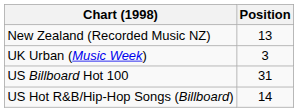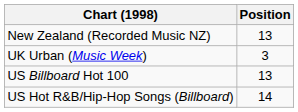 <table class="wikitable sortable">
 <tr>
 <th>Chart (1998)</th>
 <th>Position</th>
 </tr>
 <tr>
 <td>New Zealand (Recorded Music NZ)</td>
 <td align="center">13</td>
 </tr>
 <tr>
 <td>UK Urban (<em><a href='#'>Music Week</a></em>)</td>
 <td align="center">3</td>
 </tr>
 <tr>
 <td>US <em>Billboard</em> Hot 100</td>
-<td align="center">31</td>
+<td align="center">13</td>
 </tr>
 <tr>
 <td>US Hot R&B/Hip-Hop Songs (<em>Billboard</em>)</td>
 <td align="center">14</td>
 </tr>
 </table>
